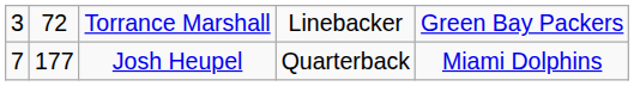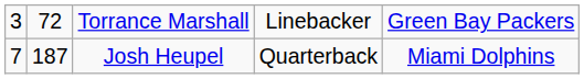 <table class="wikitable" style="text-align:center">
 <tr>
 <td>3</td>
 <td>72</td>
 <td><a href='#'>Torrance Marshall</a></td>
 <td>Linebacker</td>
 <td><a href='#'>Green Bay Packers</a></td>
 </tr>
 <tr>
 <td>7</td>
-<td>177</td>
+<td>187</td>
 <td><a href='#'>Josh Heupel</a></td>
 <td>Quarterback</td>
 <td><a href='#'>Miami Dolphins</a></td>
 </tr>
 </table>
